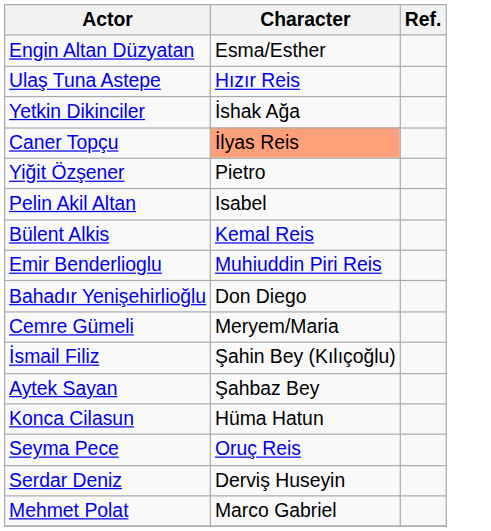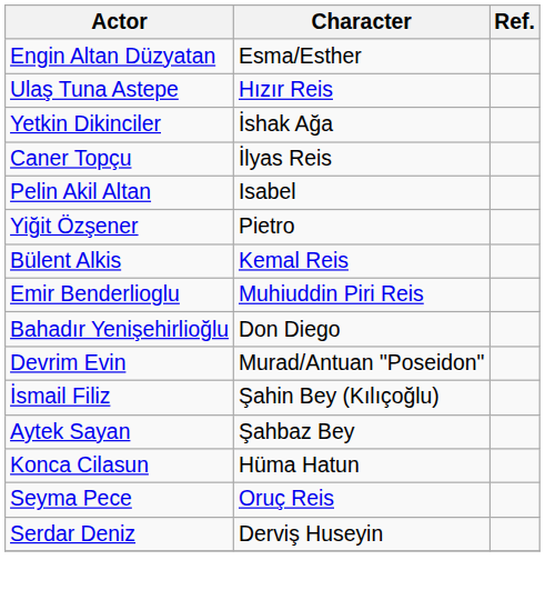 <table class="wikitable">
 <tr>
 <th>Actor</th>
 <th>Character</th>
 <th>Ref.</th>
 </tr>
 <tr>
 <td><a href='#'>Engin Altan Düzyatan</a></td>
 <td>Esma/Esther</td>
 <td></td>
 </tr>
 <tr>
 <td><a href='#'>Ulaş Tuna Astepe</a></td>
 <td><a href='#'>Hızır Reis</a></td>
 <td></td>
 </tr>
 <tr>
 <td><a href='#'>Yetkin Dikinciler</a></td>
 <td>İshak Ağa</td>
 <td></td>
 </tr>
 <tr>
 <td><a href='#'>Caner Topçu</a></td>
-<td style="background: lightsalmon;">İlyas Reis</td>
+<td>İlyas Reis</td>
+<td></td>
+</tr>
+<tr>
+<td><a href='#'>Pelin Akil Altan</a></td>
+<td>Isabel</td>
 <td></td>
 </tr>
 <tr>
 <td><a href='#'>Yiğit Özşener</a></td>
 <td>Pietro</td>
-<td></td>
-</tr>
-<tr>
-<td><a href='#'>Pelin Akil Altan</a></td>
-<td>Isabel</td>
 <td></td>
 </tr>
 <tr>
 <td><a href='#'>Bülent Alkis</a></td>
 <td><a href='#'>Kemal Reis</a></td>
 <td></td>
 </tr>
 <tr>
 <td><a href='#'>Emir Benderlioglu</a></td>
 <td><a href='#'>Muhiuddin Piri Reis</a></td>
 <td></td>
 </tr>
 <tr>
 <td><a href='#'>Bahadır Yenişehirlioğlu</a></td>
 <td>Don Diego</td>
 <td></td>
 </tr>
 <tr>
-<td><a href='#'>Cemre Gümeli</a></td>
-<td>Meryem/Maria</td>
+<td><a href='#'>Devrim Evin</a></td>
+<td>Murad/Antuan "Poseidon"</td>
 <td></td>
 </tr>
 <tr>
 <td><a href='#'>İsmail Filiz</a></td>
 <td>Şahin Bey (Kılıçoğlu)</td>
 <td></td>
 </tr>
 <tr>
 <td><a href='#'>Aytek Sayan</a></td>
 <td>Şahbaz Bey</td>
 <td></td>
 </tr>
 <tr>
 <td><a href='#'>Konca Cilasun</a></td>
 <td>Hüma Hatun</td>
 <td></td>
 </tr>
 <tr>
 <td><a href='#'>Seyma Pece</a></td>
 <td><a href='#'>Oruç Reis</a></td>
 <td></td>
 </tr>
 <tr>
 <td><a href='#'>Serdar Deniz</a></td>
 <td>Derviş Huseyin</td>
 <td></td>
 </tr>
 <tr>
-<td><a href='#'>Mehmet Polat</a></td>
-<td>Marco Gabriel</td>
-<td></td>
-</tr>
-<tr>
 </tr>
 </table>
